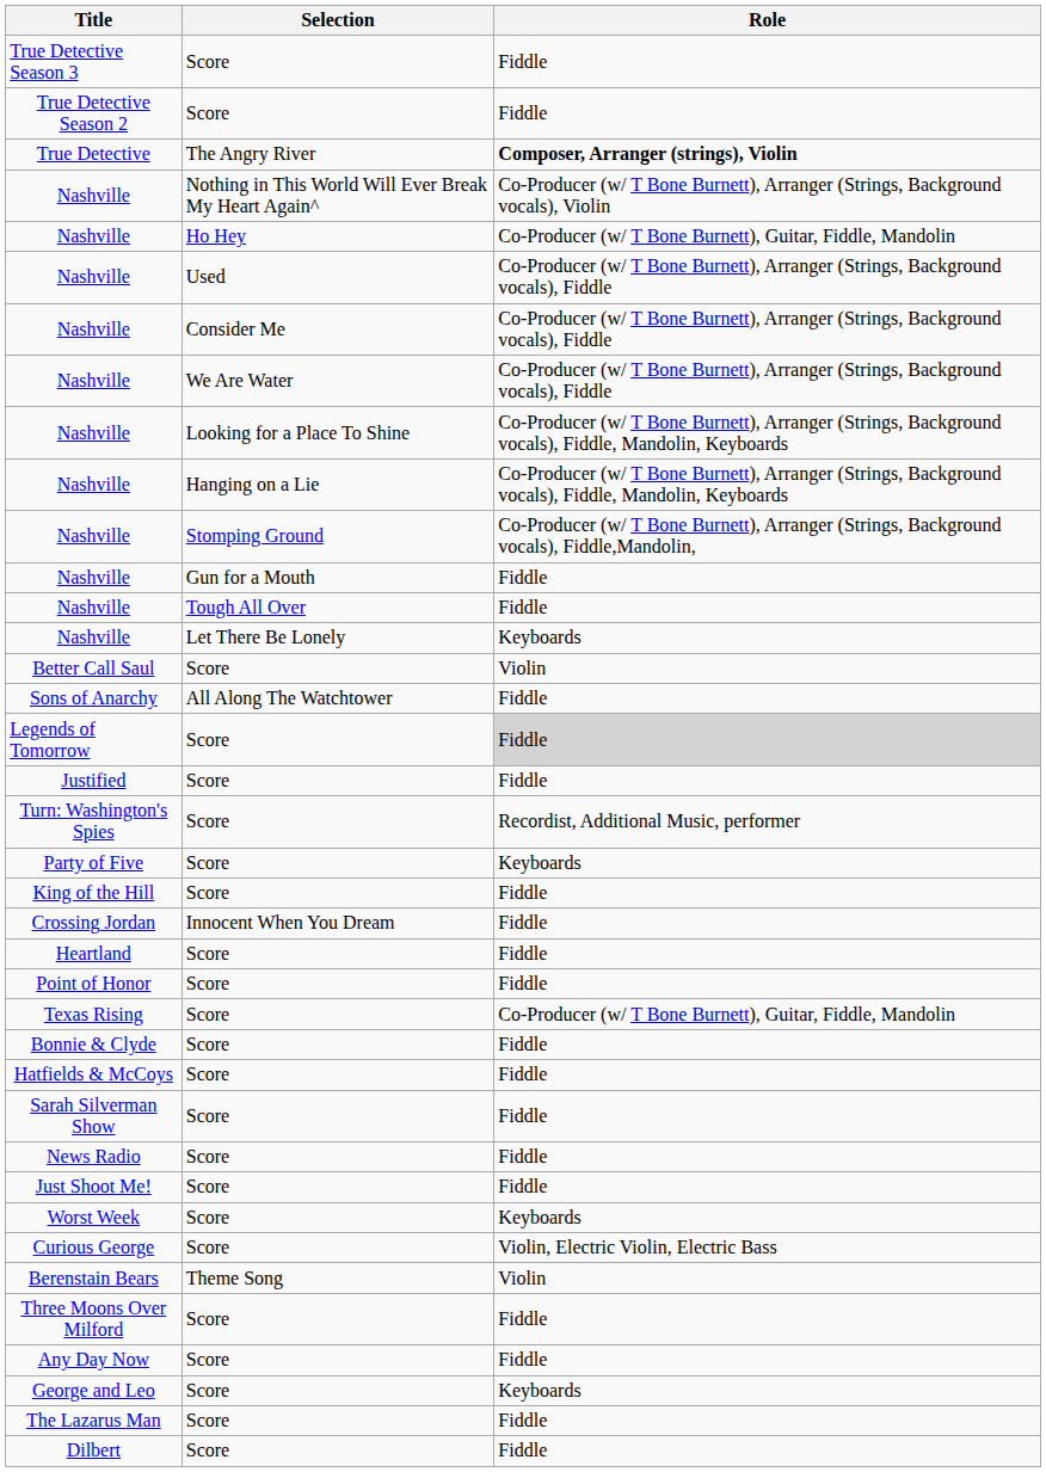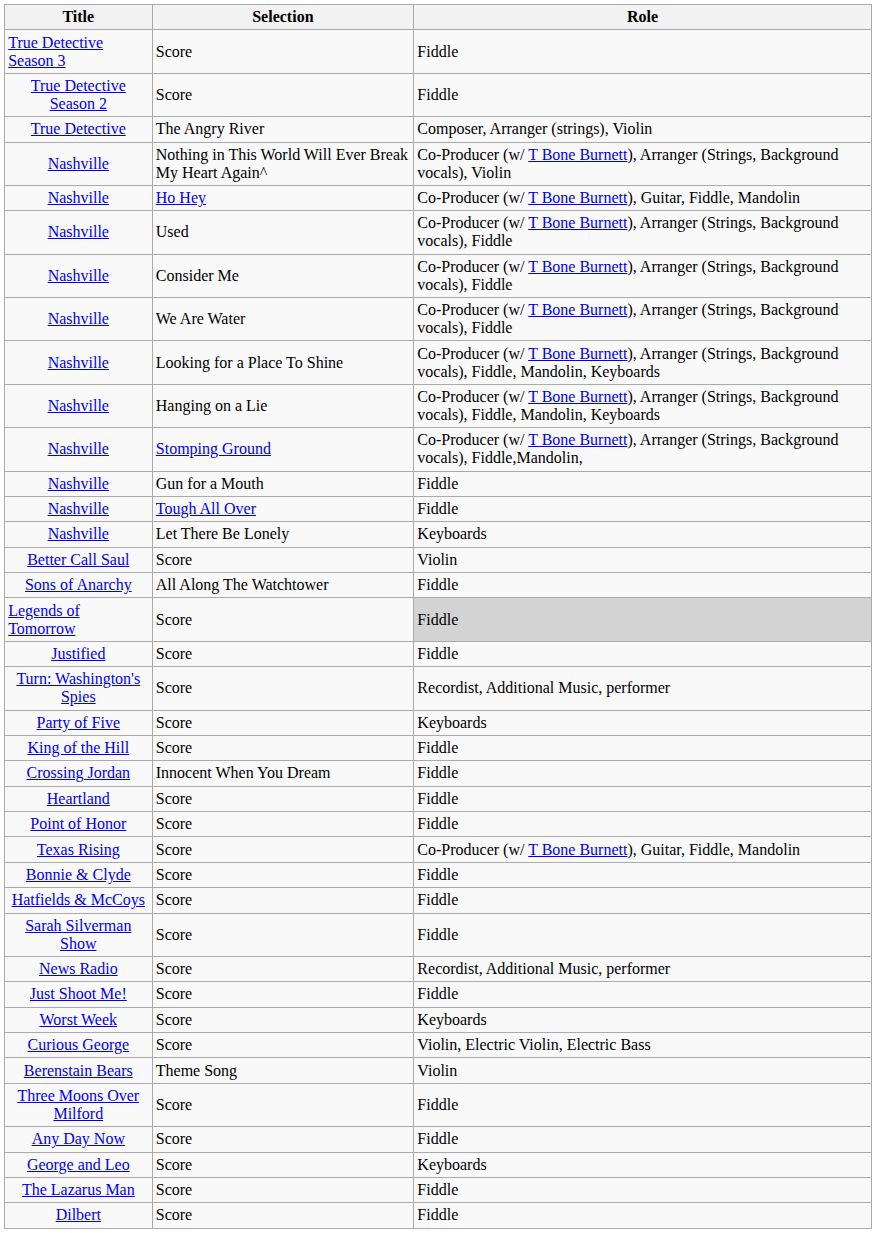 <table class="wikitable">
 <tr>
 <th>Title</th>
 <th>Selection</th>
 <th>Role</th>
 </tr>
 <tr>
 <td><a href='#'>True Detective Season 3</a></td>
 <td>Score</td>
 <td align="left">Fiddle</td>
 </tr>
 <tr>
 <td align="center"><a href='#'>True Detective Season 2</a></td>
 <td align="left">Score</td>
 <td align="left">Fiddle</td>
 </tr>
 <tr>
 <td align="center"><a href='#'>True Detective</a></td>
 <td align="left">The Angry River</td>
-<td align="left"><strong>Composer, Arranger (strings), Violin</strong></td>
+<td align="left">Composer, Arranger (strings), Violin</td>
 </tr>
 <tr>
 <td align="center"><a href='#'>Nashville</a></td>
 <td align="left">Nothing in This World Will Ever Break My Heart Again^</td>
 <td align="left">Co-Producer (w/ <a href='#'>T Bone Burnett</a>), Arranger (Strings, Background vocals), Violin</td>
 </tr>
 <tr>
 <td align="center"><a href='#'>Nashville</a></td>
 <td align="left"><a href='#'>Ho Hey</a></td>
 <td align="left">Co-Producer (w/ <a href='#'>T Bone Burnett</a>), Guitar, Fiddle, Mandolin</td>
 </tr>
 <tr>
 <td align="center"><a href='#'>Nashville</a></td>
 <td align="left">Used</td>
 <td align="left">Co-Producer (w/ <a href='#'>T Bone Burnett</a>), Arranger (Strings, Background vocals), Fiddle</td>
 </tr>
 <tr>
 <td align="center"><a href='#'>Nashville</a></td>
 <td align="left">Consider Me</td>
 <td align="left">Co-Producer (w/ <a href='#'>T Bone Burnett</a>), Arranger (Strings, Background vocals), Fiddle</td>
 </tr>
 <tr>
 <td align="center"><a href='#'>Nashville</a></td>
 <td align="left">We Are Water</td>
 <td align="left">Co-Producer (w/ <a href='#'>T Bone Burnett</a>), Arranger (Strings, Background vocals), Fiddle</td>
 </tr>
 <tr>
 <td align="center"><a href='#'>Nashville</a></td>
 <td align="left">Looking for a Place To Shine</td>
 <td align="left">Co-Producer (w/ <a href='#'>T Bone Burnett</a>), Arranger (Strings, Background vocals), Fiddle, Mandolin, Keyboards</td>
 </tr>
 <tr>
 <td align="center"><a href='#'>Nashville</a></td>
 <td align="left">Hanging on a Lie</td>
 <td align="left">Co-Producer (w/ <a href='#'>T Bone Burnett</a>), Arranger (Strings, Background vocals), Fiddle, Mandolin, Keyboards</td>
 </tr>
 <tr>
 <td align="center"><a href='#'>Nashville</a></td>
 <td align="left"><a href='#'>Stomping Ground</a></td>
 <td align="left">Co-Producer (w/ <a href='#'>T Bone Burnett</a>), Arranger (Strings, Background vocals), Fiddle,Mandolin,</td>
 </tr>
 <tr>
 <td align="center"><a href='#'>Nashville</a></td>
 <td align="left">Gun for a Mouth</td>
 <td align="left">Fiddle</td>
 </tr>
 <tr>
 <td align="center"><a href='#'>Nashville</a></td>
 <td align="left"><a href='#'>Tough All Over</a></td>
 <td align="left">Fiddle</td>
 </tr>
 <tr>
 <td align="center"><a href='#'>Nashville</a></td>
 <td align="left">Let There Be Lonely</td>
 <td align="left">Keyboards</td>
 </tr>
 <tr>
 <td align="center"><a href='#'>Better Call Saul</a></td>
 <td align="left">Score</td>
 <td align="left">Violin</td>
 </tr>
 <tr>
 <td align="center"><a href='#'>Sons of Anarchy</a></td>
 <td align="left">All Along The Watchtower</td>
 <td align="left">Fiddle</td>
 </tr>
 <tr>
 <td><a href='#'>Legends of Tomorrow</a></td>
 <td>Score</td>
 <td style="background: lightgrey;">Fiddle</td>
 </tr>
 <tr>
 <td align="center"><a href='#'>Justified</a></td>
 <td align="left">Score</td>
 <td align="left">Fiddle</td>
 </tr>
 <tr>
 <td align="center"><a href='#'>Turn: Washington's Spies</a></td>
 <td align="left">Score</td>
 <td>Recordist, Additional Music, performer</td>
 </tr>
 <tr>
 <td align="center"><a href='#'>Party of Five</a></td>
 <td align="left">Score</td>
 <td align="left">Keyboards</td>
 </tr>
 <tr>
 <td align="center"><a href='#'>King of the Hill</a></td>
 <td align="left">Score</td>
 <td align="left">Fiddle</td>
 </tr>
 <tr>
 <td align="center"><a href='#'>Crossing Jordan</a></td>
 <td align="left">Innocent When You Dream</td>
 <td align="left">Fiddle</td>
 </tr>
 <tr>
 <td align="center"><a href='#'>Heartland</a></td>
 <td align="left">Score</td>
 <td align="left">Fiddle</td>
 </tr>
 <tr>
 <td align="center"><a href='#'>Point of Honor</a></td>
 <td align="left">Score</td>
 <td align="left">Fiddle</td>
 </tr>
 <tr>
 <td align="center"><a href='#'>Texas Rising</a></td>
 <td align="left">Score</td>
 <td align="left">Co-Producer (w/ <a href='#'>T Bone Burnett</a>), Guitar, Fiddle, Mandolin</td>
 </tr>
 <tr>
 <td align="center"><a href='#'>Bonnie & Clyde</a></td>
 <td align="left">Score</td>
 <td align="left">Fiddle</td>
 </tr>
 <tr>
 <td align="center"><a href='#'>Hatfields & McCoys</a></td>
 <td align="left">Score</td>
 <td align="left">Fiddle</td>
 </tr>
 <tr>
 <td align="center"><a href='#'>Sarah Silverman Show</a></td>
 <td align="left">Score</td>
 <td align="left">Fiddle</td>
 </tr>
 <tr>
 <td align="center"><a href='#'>News Radio</a></td>
 <td align="left">Score</td>
-<td align="left">Fiddle</td>
+<td>Recordist, Additional Music, performer</td>
 </tr>
 <tr>
 <td align="center"><a href='#'>Just Shoot Me!</a></td>
 <td align="left">Score</td>
 <td align="left">Fiddle</td>
 </tr>
 <tr>
 <td align="center"><a href='#'>Worst Week</a></td>
 <td align="left">Score</td>
 <td align="left">Keyboards</td>
 </tr>
 <tr>
 <td align="center"><a href='#'>Curious George</a></td>
 <td align="left">Score</td>
 <td align="left">Violin, Electric Violin, Electric Bass</td>
 </tr>
 <tr>
 <td align="center"><a href='#'>Berenstain Bears</a></td>
 <td align="left">Theme Song</td>
 <td align="left">Violin</td>
 </tr>
 <tr>
 <td align="center"><a href='#'>Three Moons Over Milford</a></td>
 <td align="left">Score</td>
 <td align="left">Fiddle</td>
 </tr>
 <tr>
 <td align="center"><a href='#'>Any Day Now</a></td>
 <td align="left">Score</td>
 <td align="left">Fiddle</td>
 </tr>
 <tr>
 <td align="center"><a href='#'>George and Leo</a></td>
 <td align="left">Score</td>
 <td align="left">Keyboards</td>
 </tr>
 <tr>
 <td align="center"><a href='#'>The Lazarus Man</a></td>
 <td align="left">Score</td>
 <td align="left">Fiddle</td>
 </tr>
 <tr>
 <td align="center"><a href='#'>Dilbert</a></td>
 <td align="left">Score</td>
 <td align="left">Fiddle</td>
 </tr>
 </table>
